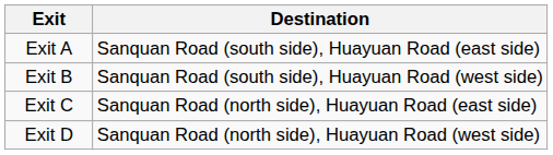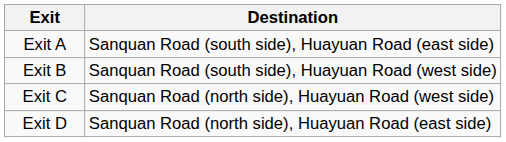 <table class="wikitable">
 <tr>
 <th style="width:70px" colspan="2">Exit</th>
 <th>Destination</th>
 </tr>
 <tr>
 <td align="center" colspan="2">Exit A</td>
 <td>Sanquan Road (south side), Huayuan Road (east side)</td>
 </tr>
 <tr>
 <td align="center" colspan="2">Exit B</td>
 <td>Sanquan Road (south side), Huayuan Road (west side)</td>
 </tr>
 <tr>
 <td align="center" colspan="2">Exit C</td>
-<td>Sanquan Road (north side), Huayuan Road (east side)</td>
+<td>Sanquan Road (north side), Huayuan Road (west side)</td>
 </tr>
 <tr>
 <td align="center" colspan="2">Exit D</td>
-<td>Sanquan Road (north side), Huayuan Road (west side)</td>
+<td>Sanquan Road (north side), Huayuan Road (east side)</td>
 </tr>
 </table>
